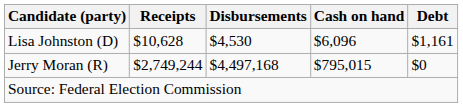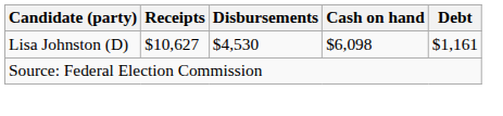 <table class="wikitable sortable">
 <tr>
 <th>Candidate (party)</th>
 <th>Receipts</th>
 <th>Disbursements</th>
 <th>Cash on hand</th>
 <th>Debt</th>
 </tr>
 <tr>
 <td>Lisa Johnston (D)</td>
-<td>$10,628</td>
+<td>$10,627</td>
 <td>$4,530</td>
-<td>$6,096</td>
+<td>$6,098</td>
 <td>$1,161</td>
-</tr>
-<tr>
-<td>Jerry Moran (R)</td>
-<td>$2,749,244</td>
-<td>$4,497,168</td>
-<td>$795,015</td>
-<td>$0</td>
 </tr>
 <tr>
 <td colspan=5>Source: Federal Election Commission</td>
 </tr>
 </table>
